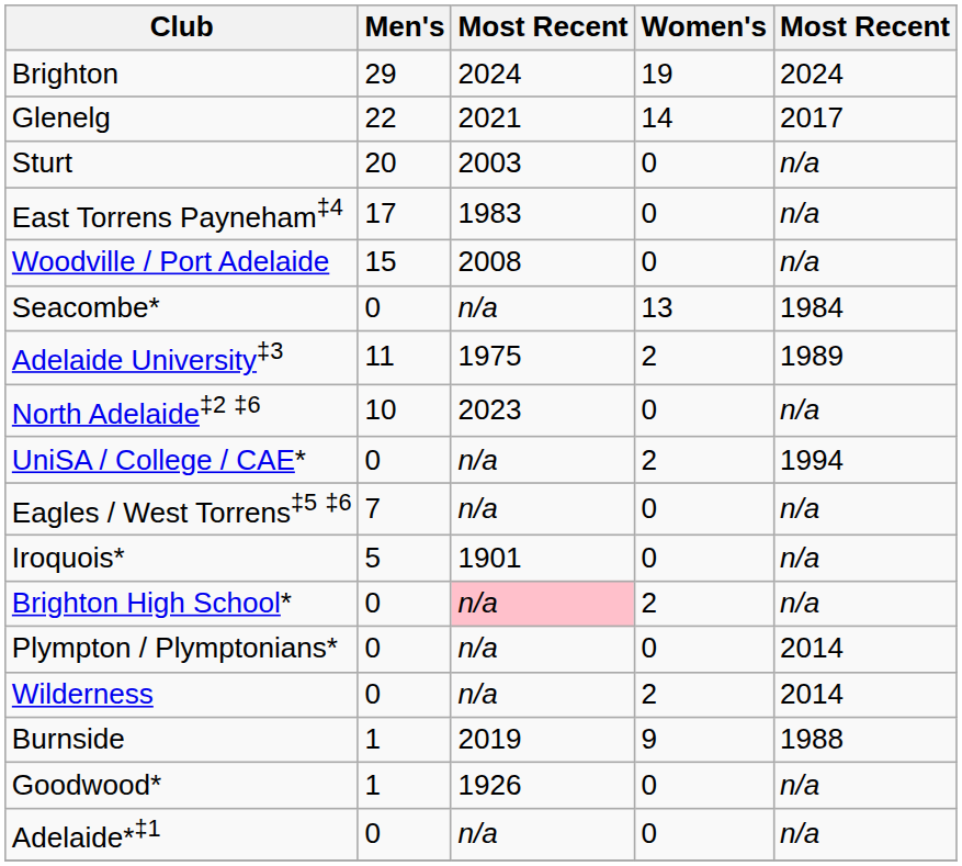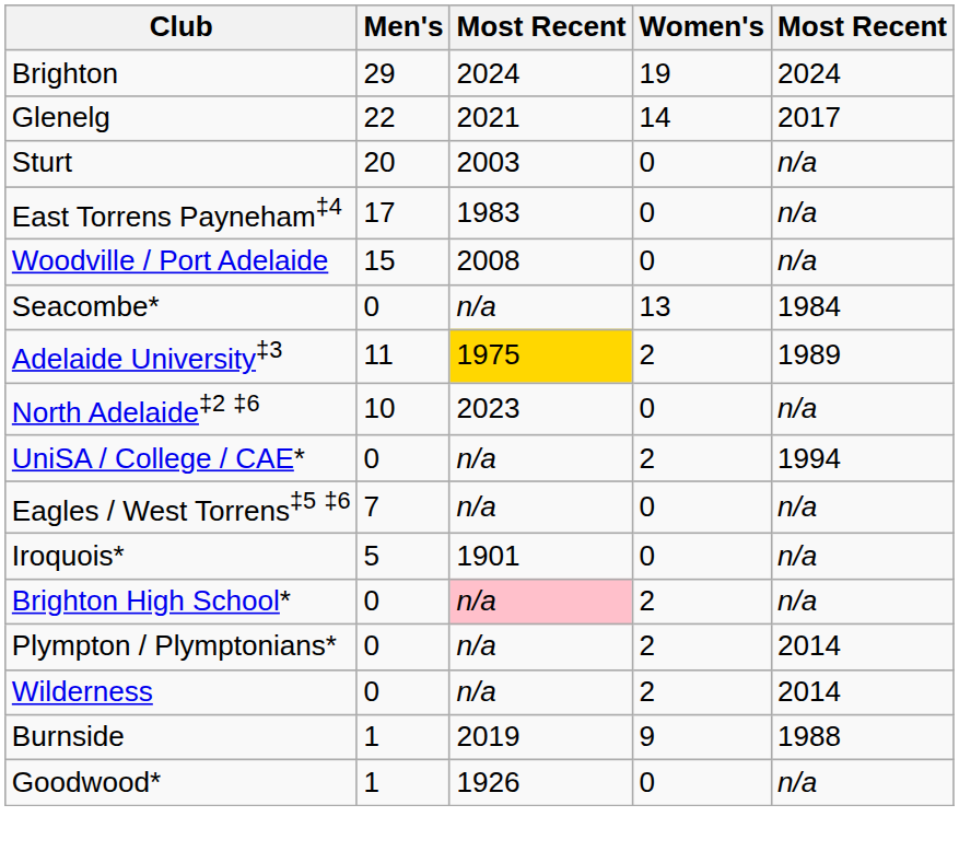 <table class="wikitable sortable" border="1">
 <tr>
 <th>Club</th>
 <th>Men's</th>
 <th>Most Recent</th>
 <th>Women's</th>
 <th>Most Recent</th>
 </tr>
 <tr>
 <td>Brighton</td>
 <td>29</td>
 <td>2024</td>
 <td>19</td>
 <td>2024</td>
 </tr>
 <tr>
 <td>Glenelg</td>
 <td>22</td>
 <td>2021</td>
 <td>14</td>
 <td>2017</td>
 </tr>
 <tr>
 <td>Sturt</td>
 <td>20</td>
 <td>2003</td>
 <td>0</td>
 <td><em>n/a</em></td>
 </tr>
 <tr>
 <td>East Torrens Payneham<sup>‡4</sup></td>
 <td>17</td>
 <td>1983</td>
 <td>0</td>
 <td><em>n/a</em></td>
 </tr>
 <tr>
 <td><a href='#'>Woodville / Port Adelaide</a></td>
 <td>15</td>
 <td>2008</td>
 <td>0</td>
 <td><em>n/a</em></td>
 </tr>
 <tr>
 <td>Seacombe*</td>
 <td>0</td>
 <td><em>n/a</em></td>
 <td>13</td>
 <td>1984</td>
 </tr>
 <tr>
 <td><a href='#'>Adelaide University</a><sup>‡3</sup></td>
 <td>11</td>
-<td>1975</td>
+<td style="background: gold;">1975</td>
 <td>2</td>
 <td>1989</td>
 </tr>
 <tr>
 <td><a href='#'>North Adelaide</a><sup>‡2</sup> <sup>‡6</sup></td>
 <td>10</td>
 <td>2023</td>
 <td>0</td>
 <td><em>n/a</em></td>
 </tr>
 <tr>
 <td><a href='#'>UniSA / College / CAE</a>*</td>
 <td>0</td>
 <td><em>n/a</em></td>
 <td>2</td>
 <td>1994</td>
 </tr>
 <tr>
 <td>Eagles / West Torrens<sup>‡5</sup> <sup>‡6</sup></td>
 <td>7</td>
 <td><em>n/a</em></td>
 <td>0</td>
 <td><em>n/a</em></td>
 </tr>
 <tr>
 <td>Iroquois*</td>
 <td>5</td>
 <td>1901</td>
 <td>0</td>
 <td><em>n/a</em></td>
 </tr>
 <tr>
 <td><a href='#'>Brighton High School</a>*</td>
 <td>0</td>
 <td style="background: pink;"><em>n/a</em></td>
 <td>2</td>
 <td><em>n/a</em></td>
 </tr>
 <tr>
 <td>Plympton / Plymptonians*</td>
 <td>0</td>
 <td><em>n/a</em></td>
-<td>0</td>
+<td>2</td>
 <td>2014</td>
 </tr>
 <tr>
 <td><a href='#'>Wilderness</a></td>
 <td>0</td>
 <td><em>n/a</em></td>
 <td>2</td>
 <td>2014</td>
 </tr>
 <tr>
 <td>Burnside</td>
 <td>1</td>
 <td>2019</td>
 <td>9</td>
 <td>1988</td>
 </tr>
 <tr>
 <td>Goodwood*</td>
 <td>1</td>
 <td>1926</td>
 <td>0</td>
 <td><em>n/a</em></td>
 </tr>
 <tr>
-<td>Adelaide*<sup>‡1</sup></td>
-<td>0</td>
-<td><em>n/a</em></td>
-<td>0</td>
-<td><em>n/a</em></td>
-</tr>
-<tr>
 </tr>
 </table>
